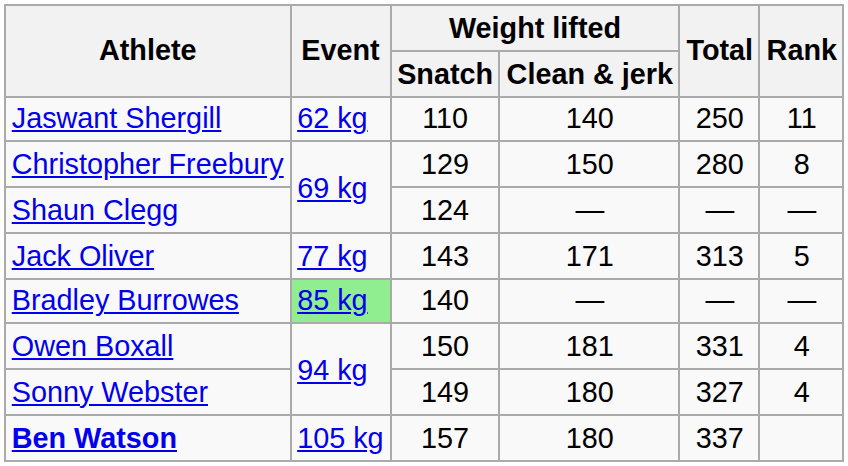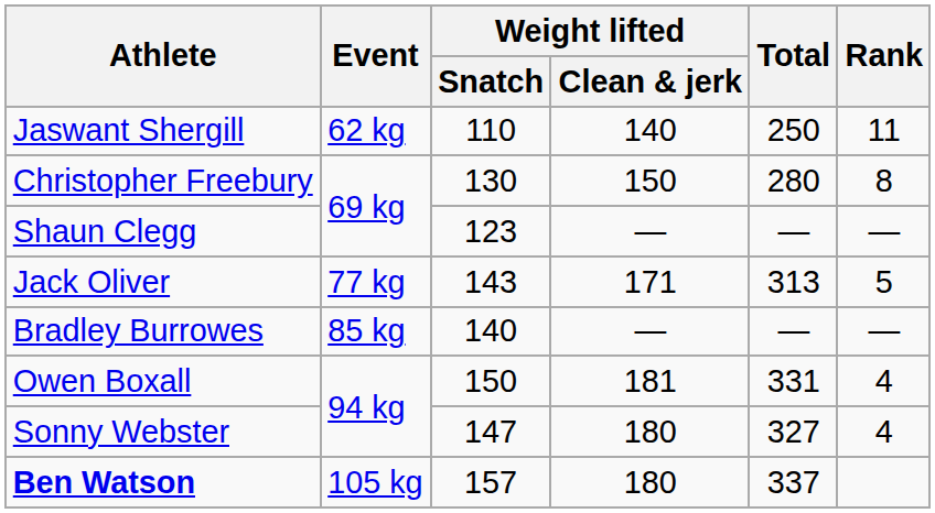 <table class="wikitable" style="font-size:90%">
 <tr>
 <th rowspan="2">Athlete</th>
 <th rowspan="2">Event</th>
 <th colspan="2">Weight lifted</th>
 <th rowspan="2">Total</th>
 <th rowspan="2">Rank</th>
 </tr>
 <tr>
 <th>Snatch</th>
 <th>Clean & jerk</th>
 </tr>
 <tr align=center>
 <td align=left><a href='#'>Jaswant Shergill</a></td>
 <td align=left><a href='#'>62 kg</a></td>
 <td>110</td>
 <td>140</td>
 <td>250</td>
 <td>11</td>
 </tr>
 <tr align=center>
 <td align=left><a href='#'>Christopher Freebury</a></td>
 <td style="text-align:left;" rowspan="2"><a href='#'>69 kg</a></td>
-<td>129</td>
+<td>130</td>
 <td>150</td>
 <td>280</td>
 <td>8</td>
 </tr>
 <tr align=center>
 <td align=left><a href='#'>Shaun Clegg</a></td>
-<td>124</td>
+<td>123</td>
 <td>—</td>
 <td>—</td>
 <td>—</td>
 </tr>
 <tr align=center>
 <td align=left><a href='#'>Jack Oliver</a></td>
 <td align=left><a href='#'>77 kg</a></td>
 <td>143</td>
 <td>171</td>
 <td>313</td>
 <td>5</td>
 </tr>
 <tr align=center>
 <td align=left><a href='#'>Bradley Burrowes</a></td>
-<td align=left style="background: lightgreen;"><a href='#'>85 kg</a></td>
+<td align=left><a href='#'>85 kg</a></td>
 <td>140</td>
 <td>—</td>
 <td>—</td>
 <td>—</td>
 </tr>
 <tr align=center>
 <td align=left><a href='#'>Owen Boxall</a></td>
 <td style="text-align:left;" rowspan="2"><a href='#'>94 kg</a></td>
 <td>150</td>
 <td>181</td>
 <td>331</td>
 <td>4</td>
 </tr>
 <tr align=center>
 <td align=left><a href='#'>Sonny Webster</a></td>
-<td>149</td>
+<td>147</td>
 <td>180</td>
 <td>327</td>
 <td>4</td>
 </tr>
 <tr align=center>
 <td align=left><strong><a href='#'>Ben Watson</a></strong></td>
 <td align=left><a href='#'>105 kg</a></td>
 <td>157</td>
 <td>180</td>
 <td>337</td>
 <td></td>
 </tr>
 </table>
